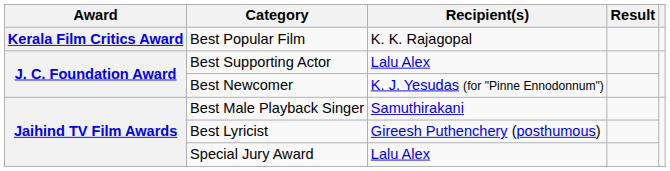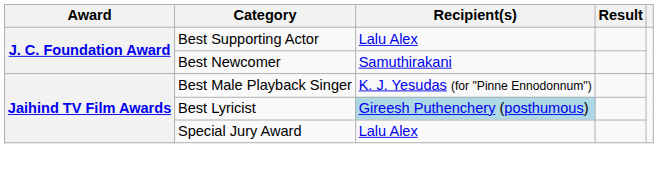 <table class="wikitable plainrowheaders sortable">
 <tr>
 <th scope="col" class="unsortable">Award</th>
 <th scope="col" class="unsortable">Category</th>
 <th scope="col" class="unsortable">Recipient(s)</th>
 <th scope="col" class="unsortable">Result</th>
 <th scope="col" class="unsortable"></th>
-</tr>
-<tr>
-<th scope="row"><a href='#'>Kerala Film Critics Award</a></th>
-<td>Best Popular Film</td>
-<td>K. K. Rajagopal</td>
-<td></td>
-<td></td>
 </tr>
 <tr>
 <th scope="row" rowspan="2"><a href='#'>J. C. Foundation Award</a></th>
 <td>Best Supporting Actor</td>
 <td><a href='#'>Lalu Alex</a></td>
 <td></td>
 <td rowspan="2"></td>
 </tr>
 <tr>
 <td>Best Newcomer</td>
-<td><a href='#'>K. J. Yesudas</a> <small>(for "Pinne Ennodonnum")</small></td>
+<td><a href='#'>Samuthirakani</a></td>
 <td></td>
 </tr>
 <tr>
 <th scope="row" rowspan="3"><a href='#'>Jaihind TV Film Awards</a></th>
 <td>Best Male Playback Singer</td>
-<td><a href='#'>Samuthirakani</a></td>
+<td><a href='#'>K. J. Yesudas</a> <small>(for "Pinne Ennodonnum")</small></td>
 <td></td>
 <td rowspan="3"></td>
 </tr>
 <tr>
 <td>Best Lyricist</td>
-<td><a href='#'>Gireesh Puthenchery</a> (<a href='#'>posthumous</a>)</td>
+<td style="background: lightblue;"><a href='#'>Gireesh Puthenchery</a> (<a href='#'>posthumous</a>)</td>
 <td></td>
 </tr>
 <tr>
 <td>Special Jury Award</td>
 <td><a href='#'>Lalu Alex</a></td>
 <td></td>
 </tr>
 </table>
